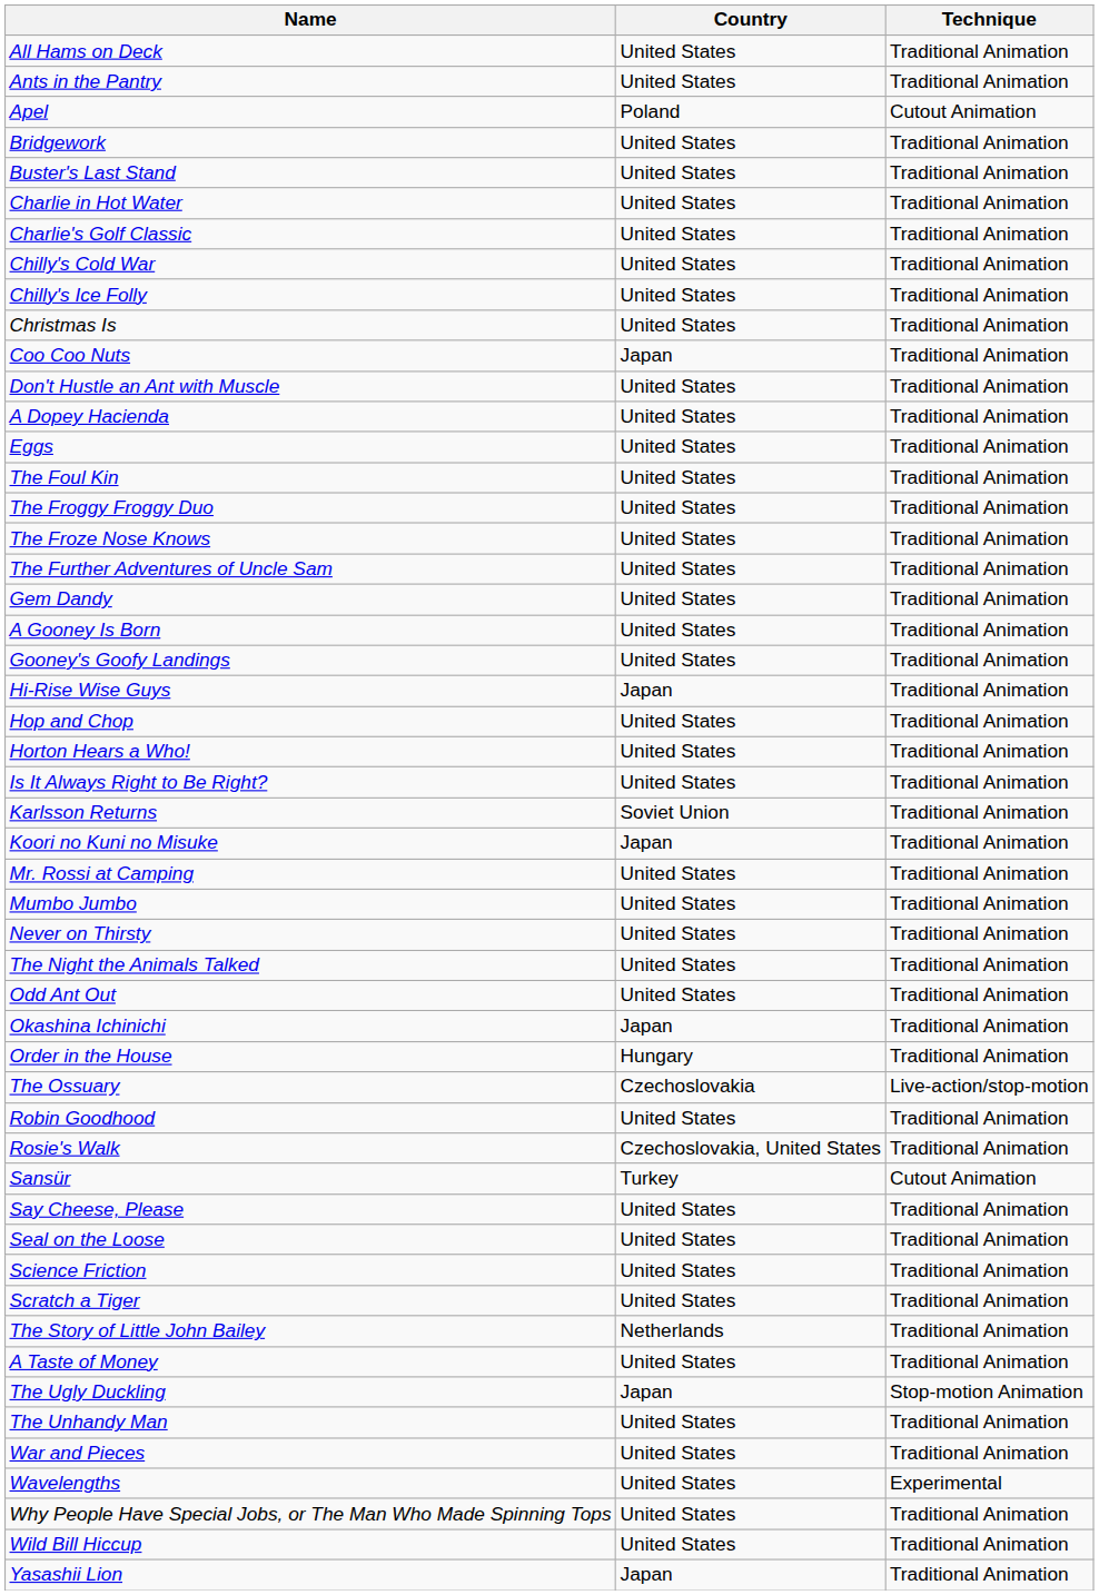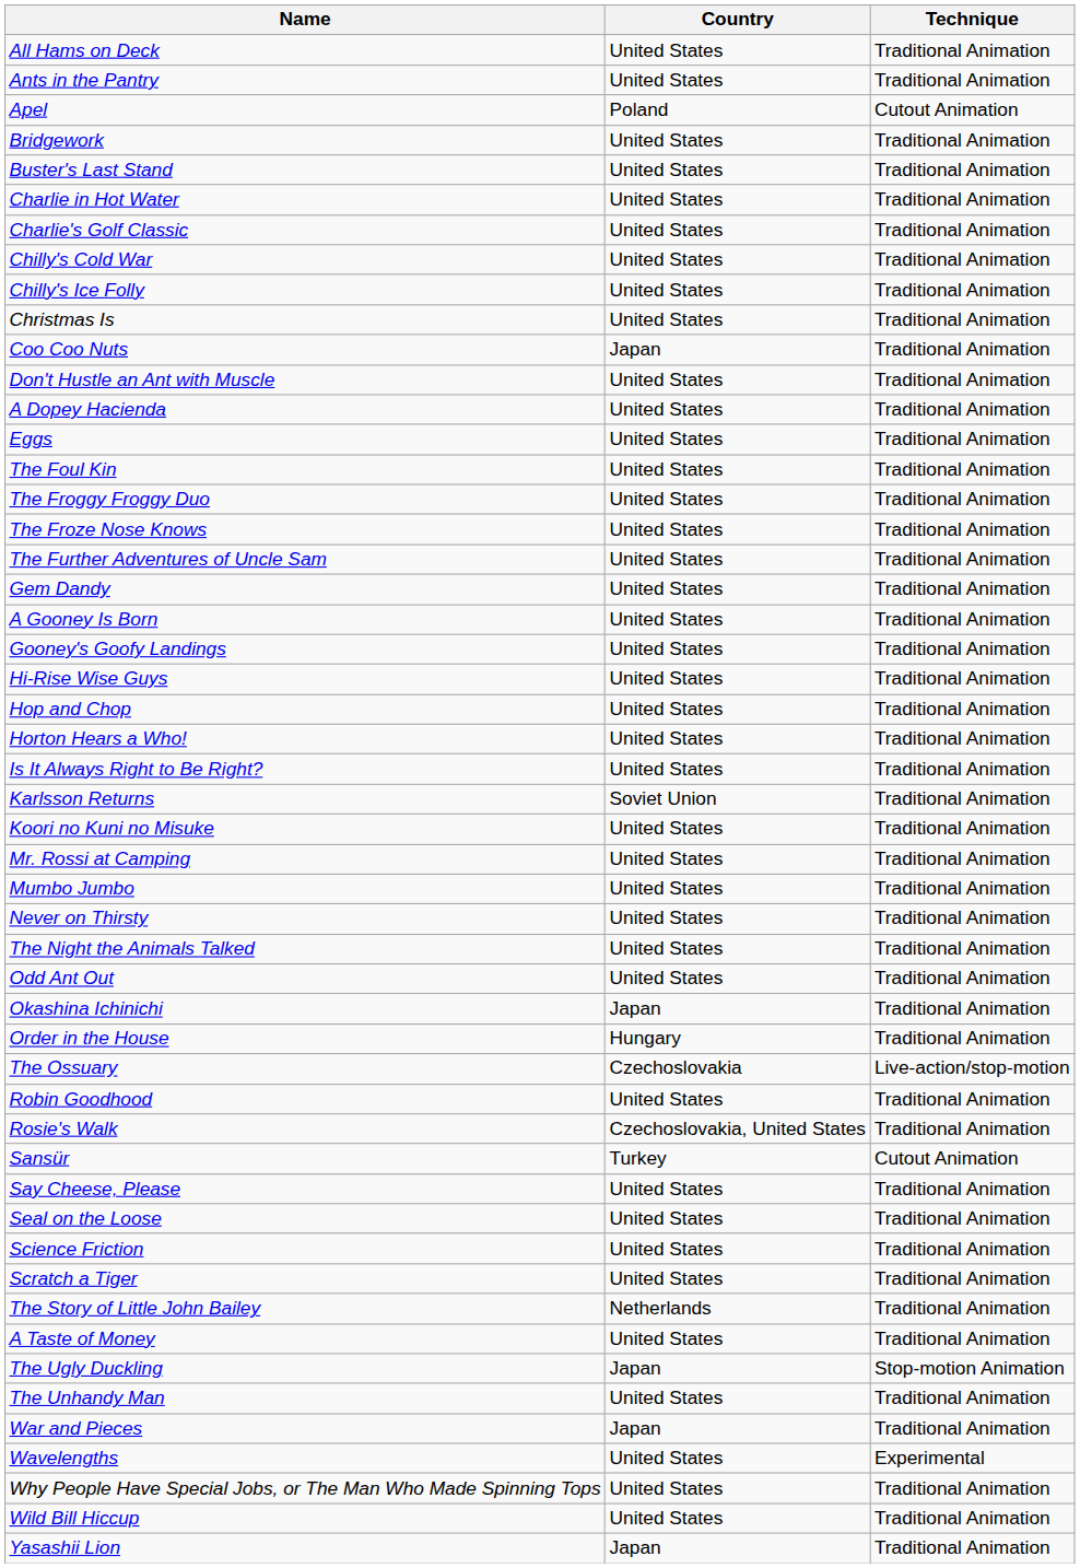 <table class="wikitable sortable">
 <tr>
 <th>Name</th>
 <th>Country</th>
 <th>Technique</th>
 </tr>
 <tr>
 <td><em><a href='#'>All Hams on Deck</a></em></td>
 <td>United States</td>
 <td>Traditional Animation</td>
 </tr>
 <tr>
 <td><em><a href='#'>Ants in the Pantry</a></em></td>
 <td>United States</td>
 <td>Traditional Animation</td>
 </tr>
 <tr>
 <td><em><a href='#'>Apel</a></em></td>
 <td>Poland</td>
 <td>Cutout Animation</td>
 </tr>
 <tr>
 <td><em><a href='#'>Bridgework</a></em></td>
 <td>United States</td>
 <td>Traditional Animation</td>
 </tr>
 <tr>
 <td><em><a href='#'>Buster's Last Stand</a></em></td>
 <td>United States</td>
 <td>Traditional Animation</td>
 </tr>
 <tr>
 <td><em><a href='#'>Charlie in Hot Water</a></em></td>
 <td>United States</td>
 <td>Traditional Animation</td>
 </tr>
 <tr>
 <td><em><a href='#'>Charlie's Golf Classic</a></em></td>
 <td>United States</td>
 <td>Traditional Animation</td>
 </tr>
 <tr>
 <td><em><a href='#'>Chilly's Cold War</a></em></td>
 <td>United States</td>
 <td>Traditional Animation</td>
 </tr>
 <tr>
 <td><em><a href='#'>Chilly's Ice Folly</a></em></td>
 <td>United States</td>
 <td>Traditional Animation</td>
 </tr>
 <tr>
 <td><em>Christmas Is</em></td>
 <td>United States</td>
 <td>Traditional Animation</td>
 </tr>
 <tr>
 <td><em><a href='#'>Coo Coo Nuts</a></em></td>
 <td>Japan</td>
 <td>Traditional Animation</td>
 </tr>
 <tr>
 <td><em><a href='#'>Don't Hustle an Ant with Muscle</a></em></td>
 <td>United States</td>
 <td>Traditional Animation</td>
 </tr>
 <tr>
 <td><em><a href='#'>A Dopey Hacienda</a></em></td>
 <td>United States</td>
 <td>Traditional Animation</td>
 </tr>
 <tr>
 <td><em><a href='#'>Eggs</a></em></td>
 <td>United States</td>
 <td>Traditional Animation</td>
 </tr>
 <tr>
 <td><em><a href='#'>The Foul Kin</a></em></td>
 <td>United States</td>
 <td>Traditional Animation</td>
 </tr>
 <tr>
 <td><em><a href='#'>The Froggy Froggy Duo</a></em></td>
 <td>United States</td>
 <td>Traditional Animation</td>
 </tr>
 <tr>
 <td><em><a href='#'>The Froze Nose Knows</a></em></td>
 <td>United States</td>
 <td>Traditional Animation</td>
 </tr>
 <tr>
 <td><em><a href='#'>The Further Adventures of Uncle Sam</a></em></td>
 <td>United States</td>
 <td>Traditional Animation</td>
 </tr>
 <tr>
 <td><em><a href='#'>Gem Dandy</a></em></td>
 <td>United States</td>
 <td>Traditional Animation</td>
 </tr>
 <tr>
 <td><em><a href='#'>A Gooney Is Born</a></em></td>
 <td>United States</td>
 <td>Traditional Animation</td>
 </tr>
 <tr>
 <td><em><a href='#'>Gooney's Goofy Landings</a></em></td>
 <td>United States</td>
 <td>Traditional Animation</td>
 </tr>
 <tr>
 <td><em><a href='#'>Hi-Rise Wise Guys</a></em></td>
-<td>Japan</td>
+<td>United States</td>
 <td>Traditional Animation</td>
 </tr>
 <tr>
 <td><em><a href='#'>Hop and Chop</a></em></td>
 <td>United States</td>
 <td>Traditional Animation</td>
 </tr>
 <tr>
 <td><em><a href='#'>Horton Hears a Who!</a></em></td>
 <td>United States</td>
 <td>Traditional Animation</td>
 </tr>
 <tr>
 <td><em><a href='#'>Is It Always Right to Be Right?</a></em></td>
 <td>United States</td>
 <td>Traditional Animation</td>
 </tr>
 <tr>
 <td><em><a href='#'>Karlsson Returns</a></em></td>
 <td>Soviet Union</td>
 <td>Traditional Animation</td>
 </tr>
 <tr>
 <td><em><a href='#'>Koori no Kuni no Misuke</a></em></td>
-<td>Japan</td>
+<td>United States</td>
 <td>Traditional Animation</td>
 </tr>
 <tr>
 <td><em><a href='#'>Mr. Rossi at Camping</a></em></td>
 <td>United States</td>
 <td>Traditional Animation</td>
 </tr>
 <tr>
 <td><em><a href='#'>Mumbo Jumbo</a></em></td>
 <td>United States</td>
 <td>Traditional Animation</td>
 </tr>
 <tr>
 <td><em><a href='#'>Never on Thirsty</a></em></td>
 <td>United States</td>
 <td>Traditional Animation</td>
 </tr>
 <tr>
 <td><em><a href='#'>The Night the Animals Talked</a></em></td>
 <td>United States</td>
 <td>Traditional Animation</td>
 </tr>
 <tr>
 <td><em><a href='#'>Odd Ant Out</a></em></td>
 <td>United States</td>
 <td>Traditional Animation</td>
 </tr>
 <tr>
 <td><em><a href='#'>Okashina Ichinichi</a></em></td>
 <td>Japan</td>
 <td>Traditional Animation</td>
 </tr>
 <tr>
 <td><em><a href='#'>Order in the House</a></em></td>
 <td>Hungary</td>
 <td>Traditional Animation</td>
 </tr>
 <tr>
 <td><em><a href='#'>The Ossuary</a></em></td>
 <td>Czechoslovakia</td>
 <td>Live-action/stop-motion</td>
 </tr>
 <tr>
 <td><em><a href='#'>Robin Goodhood</a></em></td>
 <td>United States</td>
 <td>Traditional Animation</td>
 </tr>
 <tr>
 <td><em><a href='#'>Rosie's Walk</a></em></td>
 <td>Czechoslovakia, United States</td>
 <td>Traditional Animation</td>
 </tr>
 <tr>
 <td><em><a href='#'>Sansür</a></em></td>
 <td>Turkey</td>
 <td>Cutout Animation</td>
 </tr>
 <tr>
 <td><em><a href='#'>Say Cheese, Please</a></em></td>
 <td>United States</td>
 <td>Traditional Animation</td>
 </tr>
 <tr>
 <td><em><a href='#'>Seal on the Loose</a></em></td>
 <td>United States</td>
 <td>Traditional Animation</td>
 </tr>
 <tr>
 <td><em><a href='#'>Science Friction</a></em></td>
 <td>United States</td>
 <td>Traditional Animation</td>
 </tr>
 <tr>
 <td><em><a href='#'>Scratch a Tiger</a></em></td>
 <td>United States</td>
 <td>Traditional Animation</td>
 </tr>
 <tr>
 <td><em><a href='#'>The Story of Little John Bailey</a></em></td>
 <td>Netherlands</td>
 <td>Traditional Animation</td>
 </tr>
 <tr>
 <td><em><a href='#'>A Taste of Money</a></em></td>
 <td>United States</td>
 <td>Traditional Animation</td>
 </tr>
 <tr>
 <td><em><a href='#'>The Ugly Duckling</a></em></td>
 <td>Japan</td>
 <td>Stop-motion Animation</td>
 </tr>
 <tr>
 <td><em><a href='#'>The Unhandy Man</a></em></td>
 <td>United States</td>
 <td>Traditional Animation</td>
 </tr>
 <tr>
 <td><em><a href='#'>War and Pieces</a></em></td>
-<td>United States</td>
+<td>Japan</td>
 <td>Traditional Animation</td>
 </tr>
 <tr>
 <td><em><a href='#'>Wavelengths</a></em></td>
 <td>United States</td>
 <td>Experimental</td>
 </tr>
 <tr>
 <td><em>Why People Have Special Jobs, or The Man Who Made Spinning Tops</em></td>
 <td>United States</td>
 <td>Traditional Animation</td>
 </tr>
 <tr>
 <td><em><a href='#'>Wild Bill Hiccup</a></em></td>
 <td>United States</td>
 <td>Traditional Animation</td>
 </tr>
 <tr>
 <td><em><a href='#'>Yasashii Lion</a></em></td>
 <td>Japan</td>
 <td>Traditional Animation</td>
 </tr>
 </table>
